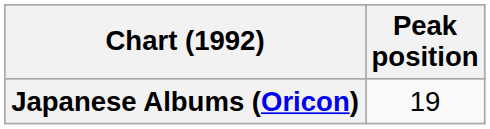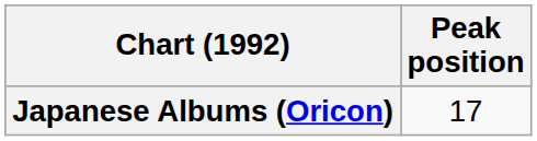 <table class="wikitable plainrowheaders" style="text-align:center">
 <tr>
 <th scope="col">Chart (1992)</th>
 <th scope="col">Peak<br> position</th>
 </tr>
 <tr>
 <th scope="row">Japanese Albums (<a href='#'>Oricon</a>)</th>
-<td>19</td>
+<td>17</td>
 </tr>
 </table>
